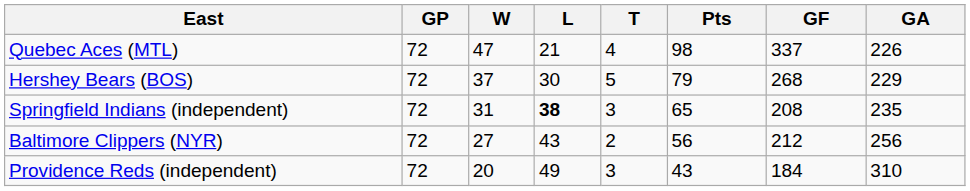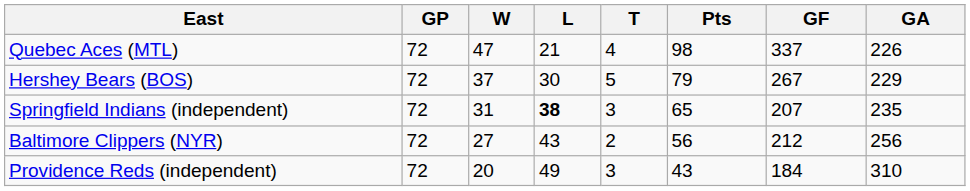 <table class="wikitable">
 <tr>
 <th bgcolor="#DDDDFF" width="30%">East</th>
 <th bgcolor="#DDDDFF" width="5%">GP</th>
 <th bgcolor="#DDDDFF" width="5%">W</th>
 <th bgcolor="#DDDDFF" width="5%">L</th>
 <th bgcolor="#DDDDFF" width="5%">T</th>
 <th bgcolor="#DDDDFF" width="7.5%">Pts</th>
 <th bgcolor="#DDDDFF" width="7.5%">GF</th>
 <th bgcolor="#DDDDFF" width="7.5%">GA</th>
 </tr>
 <tr>
 <td><a href='#'>Quebec Aces</a> (<a href='#'>MTL</a>)</td>
 <td>72</td>
 <td>47</td>
 <td>21</td>
 <td>4</td>
 <td>98</td>
 <td>337</td>
 <td>226</td>
 </tr>
 <tr>
 <td><a href='#'>Hershey Bears</a> (<a href='#'>BOS</a>)</td>
 <td>72</td>
 <td>37</td>
 <td>30</td>
 <td>5</td>
 <td>79</td>
-<td>268</td>
+<td>267</td>
 <td>229</td>
 </tr>
 <tr>
 <td><a href='#'>Springfield Indians</a> (independent)</td>
 <td>72</td>
 <td>31</td>
 <td><strong>38</strong></td>
 <td>3</td>
 <td>65</td>
-<td>208</td>
+<td>207</td>
 <td>235</td>
 </tr>
 <tr>
 <td><a href='#'>Baltimore Clippers</a> (<a href='#'>NYR</a>)</td>
 <td>72</td>
 <td>27</td>
 <td>43</td>
 <td>2</td>
 <td>56</td>
 <td>212</td>
 <td>256</td>
 </tr>
 <tr>
 <td><a href='#'>Providence Reds</a> (independent)</td>
 <td>72</td>
 <td>20</td>
 <td>49</td>
 <td>3</td>
 <td>43</td>
 <td>184</td>
 <td>310</td>
 </tr>
 </table>
